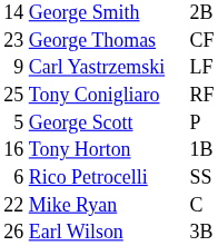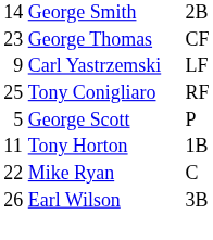 <table>
 <tr>
 <td>14</td>
 <td><a href='#'>George Smith</a></td>
 <td>2B</td>
 </tr>
 <tr>
 <td>23</td>
 <td><a href='#'>George Thomas</a></td>
 <td>CF</td>
 </tr>
 <tr>
 <td>  9</td>
 <td><a href='#'>Carl Yastrzemski</a>    </td>
 <td>LF</td>
 </tr>
 <tr>
 <td>25</td>
 <td><a href='#'>Tony Conigliaro</a></td>
 <td>RF</td>
 </tr>
 <tr>
 <td>  5</td>
 <td><a href='#'>George Scott</a></td>
 <td>P</td>
 </tr>
 <tr>
-<td>16</td>
+<td>11</td>
 <td><a href='#'>Tony Horton</a></td>
 <td>1B</td>
-</tr>
-<tr>
-<td>  6</td>
-<td><a href='#'>Rico Petrocelli</a></td>
-<td>SS</td>
 </tr>
 <tr>
 <td>22</td>
 <td><a href='#'>Mike Ryan</a></td>
 <td>C</td>
 </tr>
 <tr>
 <td>26</td>
 <td><a href='#'>Earl Wilson</a></td>
 <td>3B</td>
 </tr>
 <tr>
 </tr>
 </table>
